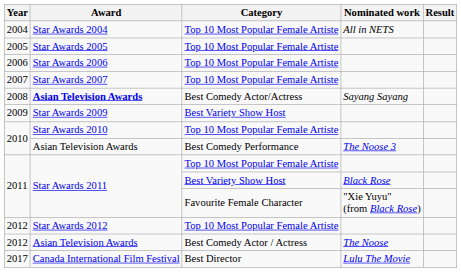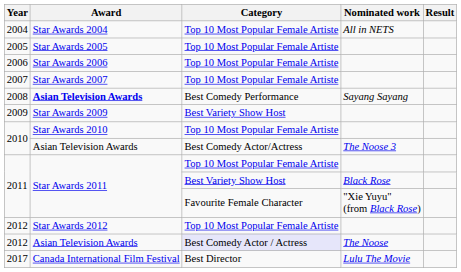 <table class="wikitable sortable">
 <tr>
 <th>Year</th>
 <th>Award</th>
 <th>Category</th>
 <th>Nominated work</th>
 <th>Result</th>
 </tr>
 <tr>
 <td>2004</td>
 <td><a href='#'>Star Awards 2004</a></td>
 <td><a href='#'>Top 10 Most Popular Female Artiste</a></td>
 <td><em>All in NETS</em></td>
 <td></td>
 </tr>
 <tr>
 <td>2005</td>
 <td><a href='#'>Star Awards 2005</a></td>
 <td><a href='#'>Top 10 Most Popular Female Artiste</a></td>
 <td></td>
 <td></td>
 </tr>
 <tr>
 <td>2006</td>
 <td><a href='#'>Star Awards 2006</a></td>
 <td><a href='#'>Top 10 Most Popular Female Artiste</a></td>
 <td></td>
 <td></td>
 </tr>
 <tr>
 <td>2007</td>
 <td><a href='#'>Star Awards 2007</a></td>
 <td><a href='#'>Top 10 Most Popular Female Artiste</a></td>
 <td></td>
 <td></td>
 </tr>
 <tr>
 <td>2008</td>
 <td><strong><a href='#'>Asian Television Awards</a></strong></td>
-<td>Best Comedy Actor/Actress</td>
+<td>Best Comedy Performance</td>
 <td><em>Sayang Sayang</em></td>
 <td></td>
 </tr>
 <tr>
 <td>2009</td>
 <td><a href='#'>Star Awards 2009</a></td>
 <td><a href='#'>Best Variety Show Host</a></td>
 <td></td>
 <td></td>
 </tr>
 <tr>
 <td rowspan="2">2010</td>
 <td><a href='#'>Star Awards 2010</a></td>
 <td><a href='#'>Top 10 Most Popular Female Artiste</a></td>
 <td></td>
 <td></td>
 </tr>
 <tr>
 <td>Asian Television Awards</td>
-<td>Best Comedy Performance</td>
+<td>Best Comedy Actor/Actress</td>
 <td><em><a href='#'>The Noose 3</a></em></td>
 <td></td>
 </tr>
 <tr>
 <td rowspan="3">2011</td>
 <td rowspan="3"><a href='#'>Star Awards 2011</a></td>
 <td><a href='#'>Top 10 Most Popular Female Artiste</a></td>
 <td></td>
 <td></td>
 </tr>
 <tr>
 <td><a href='#'>Best Variety Show Host</a></td>
 <td><em><a href='#'>Black Rose</a></em></td>
 <td></td>
 </tr>
 <tr>
 <td>Favourite Female Character</td>
 <td>"Xie Yuyu"<br>(from <em><a href='#'>Black Rose</a></em>)</td>
 <td></td>
 </tr>
 <tr>
 <td>2012</td>
 <td><a href='#'>Star Awards 2012</a></td>
 <td><a href='#'>Top 10 Most Popular Female Artiste</a></td>
 <td></td>
 <td></td>
 </tr>
 <tr>
 <td>2012</td>
 <td><a href='#'>Asian Television Awards</a></td>
-<td>Best Comedy Actor / Actress</td>
+<td style="background: lavender;">Best Comedy Actor / Actress</td>
 <td><em><a href='#'>The Noose</a></em></td>
 <td></td>
 </tr>
 <tr>
 <td>2017</td>
 <td><a href='#'>Canada International Film Festival</a></td>
 <td>Best Director</td>
 <td><em><a href='#'>Lulu The Movie</a></em></td>
 <td></td>
 </tr>
 </table>
